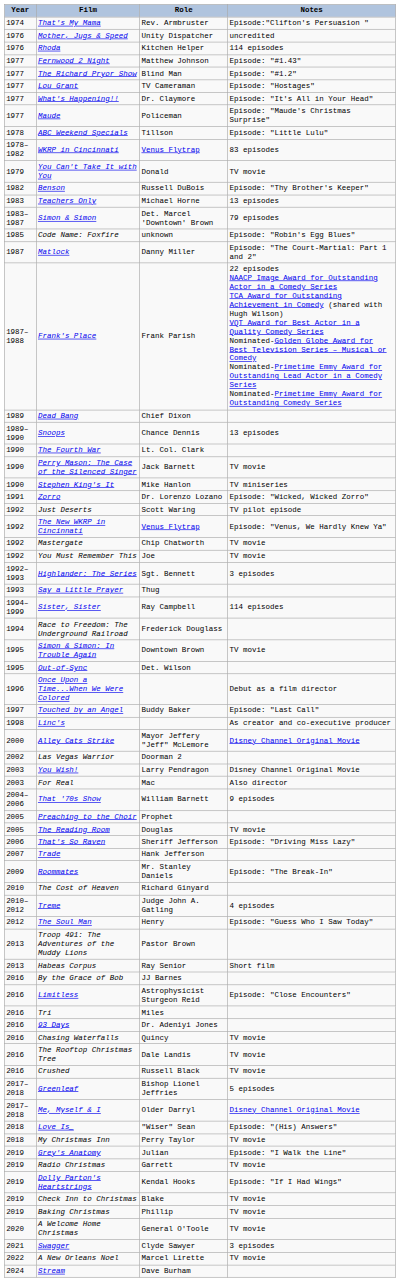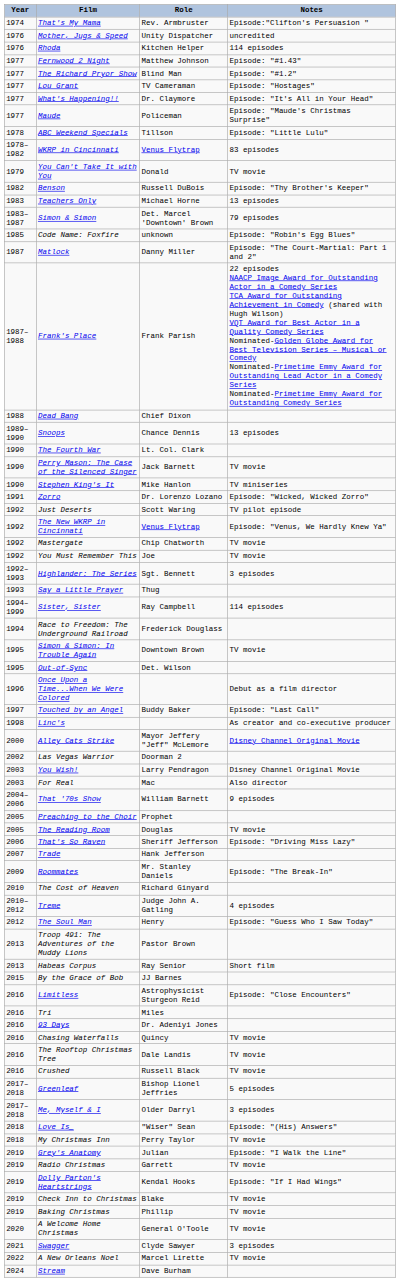 <table class="wikitable" style="font-size:90%">
 <tr style="text-align:center;">
 <th style="background:#B0C4DE;">Year</th>
 <th style="background:#B0C4DE;">Film</th>
 <th style="background:#B0C4DE;">Role</th>
 <th style="background:#B0C4DE;">Notes</th>
 </tr>
 <tr>
 <td>1974</td>
 <td><em><a href='#'>That's My Mama</a></em></td>
 <td>Rev. Armbruster</td>
 <td>Episode:"Clifton's Persuasion "</td>
 </tr>
 <tr>
 <td>1976</td>
 <td><em><a href='#'>Mother, Jugs & Speed</a></em></td>
 <td>Unity Dispatcher</td>
 <td>uncredited</td>
 </tr>
 <tr>
 <td>1976</td>
 <td><em><a href='#'>Rhoda</a></em></td>
 <td>Kitchen Helper</td>
 <td>114 episodes</td>
 </tr>
 <tr>
 <td>1977</td>
 <td><em><a href='#'>Fernwood 2 Night</a></em></td>
 <td>Matthew Johnson</td>
 <td>Episode: "#1.43"</td>
 </tr>
 <tr>
 <td>1977</td>
 <td><em><a href='#'>The Richard Pryor Show</a></em></td>
 <td>Blind Man</td>
 <td>Episode: "#1.2"</td>
 </tr>
 <tr>
 <td>1977</td>
 <td><em><a href='#'>Lou Grant</a></em></td>
 <td>TV Cameraman</td>
 <td>Episode: "Hostages"</td>
 </tr>
 <tr>
 <td>1977</td>
 <td><em><a href='#'>What's Happening!!</a></em></td>
 <td>Dr. Claymore</td>
 <td>Episode: "It's All in Your Head"</td>
 </tr>
 <tr>
 <td>1977</td>
 <td><em><a href='#'>Maude</a></em></td>
 <td>Policeman</td>
 <td>Episode: "Maude's Christmas Surprise"</td>
 </tr>
 <tr>
 <td>1978</td>
 <td><em><a href='#'>ABC Weekend Specials</a></em></td>
 <td>Tillson</td>
 <td>Episode: "Little Lulu"</td>
 </tr>
 <tr>
 <td>1978–1982</td>
 <td><em><a href='#'>WKRP in Cincinnati</a></em></td>
 <td><a href='#'>Venus Flytrap</a></td>
 <td>83 episodes</td>
 </tr>
 <tr>
 <td>1979</td>
 <td><em><a href='#'>You Can't Take It with You</a></em></td>
 <td>Donald</td>
 <td>TV movie</td>
 </tr>
 <tr>
 <td>1982</td>
 <td><em><a href='#'>Benson</a></em></td>
 <td>Russell DuBois</td>
 <td>Episode: "Thy Brother's Keeper"</td>
 </tr>
 <tr>
 <td>1983</td>
 <td><em><a href='#'>Teachers Only</a></em></td>
 <td>Michael Horne</td>
 <td>13 episodes</td>
 </tr>
 <tr>
 <td>1983–1987</td>
 <td><em><a href='#'>Simon & Simon</a></em></td>
 <td>Det. Marcel 'Downtown' Brown</td>
 <td>79 episodes</td>
 </tr>
 <tr>
 <td>1985</td>
 <td><em>Code Name: Foxfire</em></td>
 <td>unknown</td>
 <td>Episode: "Robin's Egg Blues"</td>
 </tr>
 <tr>
 <td>1987</td>
 <td><em><a href='#'>Matlock</a></em></td>
 <td>Danny Miller</td>
 <td>Episode: "The Court-Martial: Part 1 and 2"</td>
 </tr>
 <tr>
 <td>1987–1988</td>
 <td><em><a href='#'>Frank's Place</a></em></td>
 <td>Frank Parish</td>
 <td>22 episodes<br><a href='#'>NAACP Image Award for Outstanding Actor in a Comedy Series</a><br><a href='#'>TCA Award for Outstanding Achievement in Comedy</a> (shared with Hugh Wilson)<br><a href='#'>VQT Award for Best Actor in a Quality Comedy Series</a><br>Nominated-<a href='#'>Golden Globe Award for Best Television Series – Musical or Comedy</a><br>Nominated-<a href='#'>Primetime Emmy Award for Outstanding Lead Actor in a Comedy Series</a><br>Nominated-<a href='#'>Primetime Emmy Award for Outstanding Comedy Series</a></td>
 </tr>
 <tr>
-<td>1989</td>
+<td>1988</td>
 <td><em><a href='#'>Dead Bang</a></em></td>
 <td>Chief Dixon</td>
 <td></td>
 </tr>
 <tr>
 <td>1989–1990</td>
 <td><em><a href='#'>Snoops</a></em></td>
 <td>Chance Dennis</td>
 <td>13 episodes</td>
 </tr>
 <tr>
 <td>1990</td>
 <td><em><a href='#'>The Fourth War</a></em></td>
 <td>Lt. Col. Clark</td>
 <td></td>
 </tr>
 <tr>
 <td>1990</td>
 <td><em><a href='#'>Perry Mason: The Case of the Silenced Singer</a></em></td>
 <td>Jack Barnett</td>
 <td>TV movie</td>
 </tr>
 <tr>
 <td>1990</td>
 <td><em><a href='#'>Stephen King's It</a></em></td>
 <td>Mike Hanlon</td>
 <td>TV miniseries</td>
 </tr>
 <tr>
 <td>1991</td>
 <td><em><a href='#'>Zorro</a></em></td>
 <td>Dr. Lorenzo Lozano</td>
 <td>Episode: "Wicked, Wicked Zorro"</td>
 </tr>
 <tr>
 <td>1992</td>
 <td><em>Just Deserts</em></td>
 <td>Scott Waring</td>
 <td>TV pilot episode</td>
 </tr>
 <tr>
 <td>1992</td>
 <td><em><a href='#'>The New WKRP in Cincinnati</a></em></td>
 <td><a href='#'>Venus Flytrap</a></td>
 <td>Episode: "Venus, We Hardly Knew Ya"</td>
 </tr>
 <tr>
 <td>1992</td>
 <td><em>Mastergate</em></td>
 <td>Chip Chatworth</td>
 <td>TV movie</td>
 </tr>
 <tr>
 <td>1992</td>
 <td><em>You Must Remember This</em></td>
 <td>Joe</td>
 <td>TV movie</td>
 </tr>
 <tr>
 <td>1992–1993</td>
 <td><em><a href='#'>Highlander: The Series</a></em></td>
 <td>Sgt. Bennett</td>
 <td>3 episodes</td>
 </tr>
 <tr>
 <td>1993</td>
 <td><em><a href='#'>Say a Little Prayer</a></em></td>
 <td>Thug</td>
 <td></td>
 </tr>
 <tr>
 <td>1994–1999</td>
 <td><em><a href='#'>Sister, Sister</a></em></td>
 <td>Ray Campbell</td>
 <td>114 episodes</td>
 </tr>
 <tr>
 <td>1994</td>
 <td><em>Race to Freedom: The Underground Railroad</em></td>
 <td>Frederick Douglass</td>
 <td></td>
 </tr>
 <tr>
 <td>1995</td>
 <td><em><a href='#'>Simon & Simon: In Trouble Again</a></em></td>
 <td>Downtown Brown</td>
 <td>TV movie</td>
 </tr>
 <tr>
 <td>1995</td>
 <td><em><a href='#'>Out-of-Sync</a></em></td>
 <td>Det. Wilson</td>
 <td></td>
 </tr>
 <tr>
 <td>1996</td>
 <td><em><a href='#'>Once Upon a Time...When We Were Colored</a></em></td>
 <td></td>
 <td>Debut as a film director</td>
 </tr>
 <tr>
 <td>1997</td>
 <td><em><a href='#'>Touched by an Angel</a></em></td>
 <td>Buddy Baker</td>
 <td>Episode: "Last Call"</td>
 </tr>
 <tr>
 <td>1998</td>
 <td><em><a href='#'>Linc's</a></em></td>
 <td></td>
 <td>As creator and co-executive producer</td>
 </tr>
 <tr>
 <td>2000</td>
 <td><em><a href='#'>Alley Cats Strike</a></em></td>
 <td>Mayor Jeffery "Jeff" McLemore</td>
 <td><a href='#'>Disney Channel Original Movie</a></td>
 </tr>
 <tr>
 <td>2002</td>
 <td><em>Las Vegas Warrior</em></td>
 <td>Doorman 2</td>
 <td></td>
 </tr>
 <tr>
 <td>2003</td>
 <td><em><a href='#'>You Wish!</a></em></td>
 <td>Larry Pendragon</td>
 <td>Disney Channel Original Movie</td>
 </tr>
 <tr>
 <td>2003</td>
 <td><em>For Real</em></td>
 <td>Mac</td>
 <td>Also director</td>
 </tr>
 <tr>
 <td>2004–2006</td>
 <td><em><a href='#'>That '70s Show</a></em></td>
 <td>William Barnett</td>
 <td>9 episodes</td>
 </tr>
 <tr>
 <td>2005</td>
 <td><em><a href='#'>Preaching to the Choir</a></em></td>
 <td>Prophet</td>
 <td></td>
 </tr>
 <tr>
 <td>2005</td>
 <td><em><a href='#'>The Reading Room</a></em></td>
 <td>Douglas</td>
 <td>TV movie</td>
 </tr>
 <tr>
 <td>2006</td>
 <td><em><a href='#'>That's So Raven</a></em></td>
 <td>Sheriff Jefferson</td>
 <td>Episode: "Driving Miss Lazy"</td>
 </tr>
 <tr>
 <td>2007</td>
 <td><em><a href='#'>Trade</a></em></td>
 <td>Hank Jefferson</td>
 <td></td>
 </tr>
 <tr>
 <td>2009</td>
 <td><em><a href='#'>Roommates</a></em></td>
 <td>Mr. Stanley Daniels</td>
 <td>Episode: "The Break-In"</td>
 </tr>
 <tr>
 <td>2010</td>
 <td><em>The Cost of Heaven</em></td>
 <td>Richard Ginyard</td>
 <td></td>
 </tr>
 <tr>
 <td>2010–2012</td>
 <td><em><a href='#'>Treme</a></em></td>
 <td>Judge John A. Gatling</td>
 <td>4 episodes</td>
 </tr>
 <tr>
 <td>2012</td>
 <td><em><a href='#'>The Soul Man</a></em></td>
 <td>Henry</td>
 <td>Episode: "Guess Who I Saw Today"</td>
 </tr>
 <tr>
 <td>2013</td>
 <td><em>Troop 491: The Adventures of the Muddy Lions</em></td>
 <td>Pastor Brown</td>
 <td></td>
 </tr>
 <tr>
 <td>2013</td>
 <td><em>Habeas Corpus</em></td>
 <td>Ray Senior</td>
 <td>Short film</td>
 </tr>
 <tr>
-<td>2016</td>
+<td>2015</td>
 <td><em>By the Grace of Bob</em></td>
 <td>JJ Barnes</td>
 <td></td>
 </tr>
 <tr>
 <td>2016</td>
 <td><em><a href='#'>Limitless</a></em></td>
 <td>Astrophysicist Sturgeon Reid</td>
 <td>Episode: "Close Encounters"</td>
 </tr>
 <tr>
 <td>2016</td>
 <td><em>Tri</em></td>
 <td>Miles</td>
 <td></td>
 </tr>
 <tr>
 <td>2016</td>
 <td><em><a href='#'>93 Days</a></em></td>
 <td>Dr. Adeniyi Jones</td>
 <td></td>
 </tr>
 <tr>
 <td>2016</td>
 <td><em>Chasing Waterfalls</em></td>
 <td>Quincy</td>
 <td>TV movie</td>
 </tr>
 <tr>
 <td>2016</td>
 <td><em>The Rooftop Christmas Tree</em></td>
 <td>Dale Landis</td>
 <td>TV movie</td>
 </tr>
 <tr>
 <td>2016</td>
 <td><em>Crushed</em></td>
 <td>Russell Black</td>
 <td>TV movie</td>
 </tr>
 <tr>
 <td>2017–2018</td>
 <td><em><a href='#'>Greenleaf</a></em></td>
 <td>Bishop Lionel Jeffries</td>
 <td>5 episodes</td>
 </tr>
 <tr>
 <td>2017–2018</td>
 <td><em><a href='#'>Me, Myself & I</a></em></td>
 <td>Older Darryl</td>
-<td><a href='#'>Disney Channel Original Movie</a></td>
+<td>3 episodes</td>
 </tr>
 <tr>
 <td>2018</td>
 <td><em><a href='#'>Love Is_</a></em></td>
 <td>"Wiser" Sean</td>
 <td>Episode: "(His) Answers"</td>
 </tr>
 <tr>
 <td>2018</td>
 <td><em>My Christmas Inn</em></td>
 <td>Perry Taylor</td>
 <td>TV movie</td>
 </tr>
 <tr>
 <td>2019</td>
 <td><em><a href='#'>Grey's Anatomy</a></em></td>
 <td>Julian</td>
 <td>Episode: "I Walk the Line"</td>
 </tr>
 <tr>
 <td>2019</td>
 <td><em>Radio Christmas</em></td>
 <td>Garrett</td>
 <td>TV movie</td>
 </tr>
 <tr>
 <td>2019</td>
 <td><em><a href='#'>Dolly Parton's Heartstrings</a></em></td>
 <td>Kendal Hooks</td>
 <td>Episode: "If I Had Wings"</td>
 </tr>
 <tr>
 <td>2019</td>
 <td><em>Check Inn to Christmas</em></td>
 <td>Blake</td>
 <td>TV movie</td>
 </tr>
 <tr>
 <td>2019</td>
 <td><em>Baking Christmas</em></td>
 <td>Phillip</td>
 <td>TV movie</td>
 </tr>
 <tr>
 <td>2020</td>
 <td><em>A Welcome Home Christmas</em></td>
 <td>General O'Toole</td>
 <td>TV movie</td>
 </tr>
 <tr>
 <td>2021</td>
 <td><em><a href='#'>Swagger</a></em></td>
 <td>Clyde Sawyer</td>
 <td>3 episodes</td>
 </tr>
 <tr>
 <td>2022</td>
 <td><em>A New Orleans Noel</em></td>
 <td>Marcel Lirette</td>
 <td>TV movie</td>
 </tr>
 <tr>
 <td>2024</td>
 <td><em><a href='#'>Stream</a></em></td>
 <td>Dave Burham</td>
 <td></td>
 </tr>
 </table>
